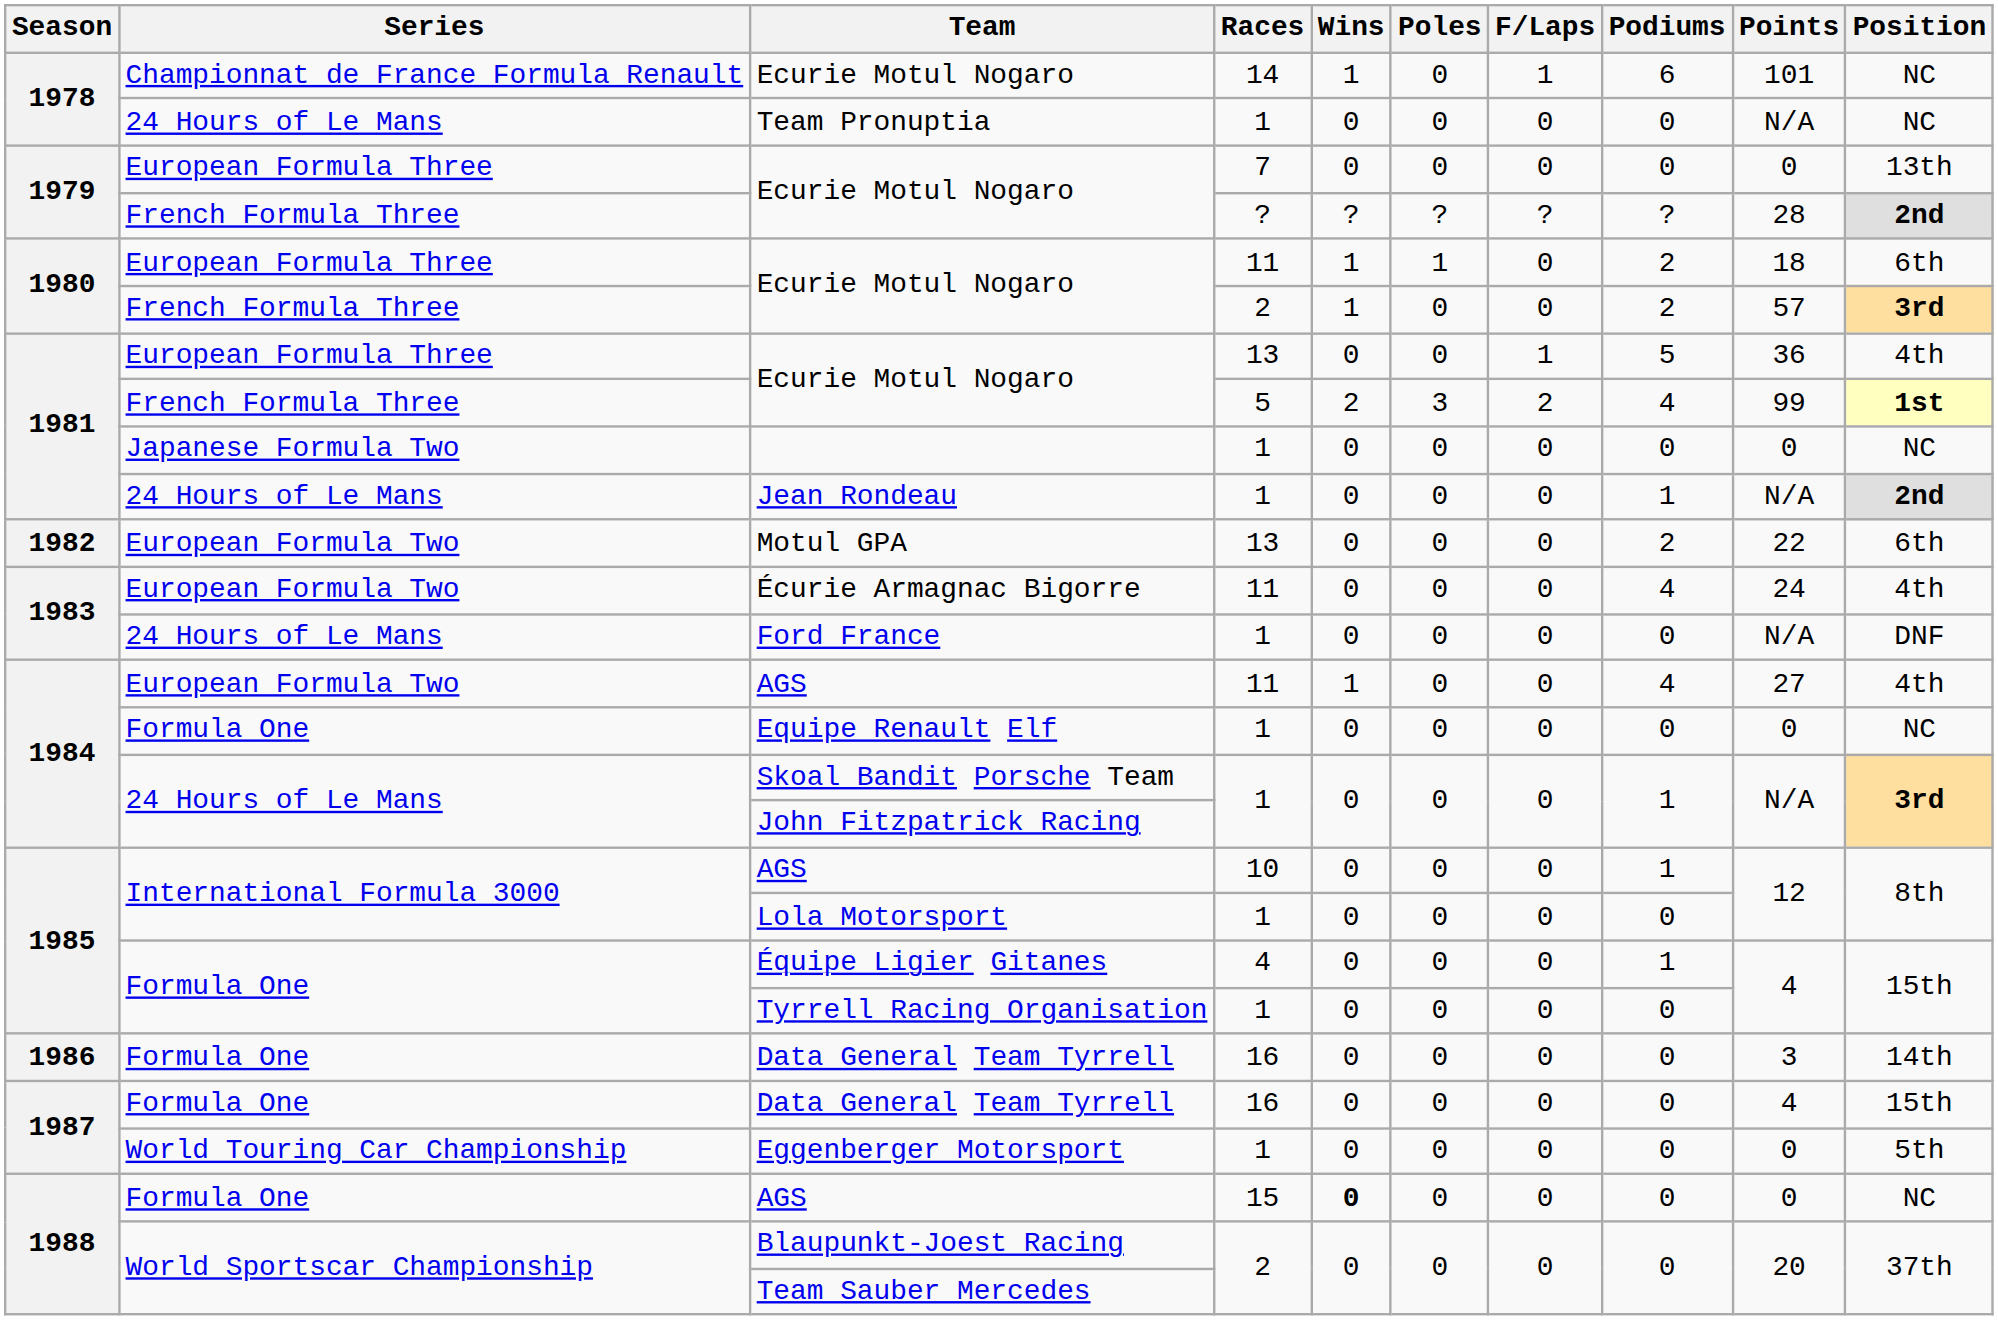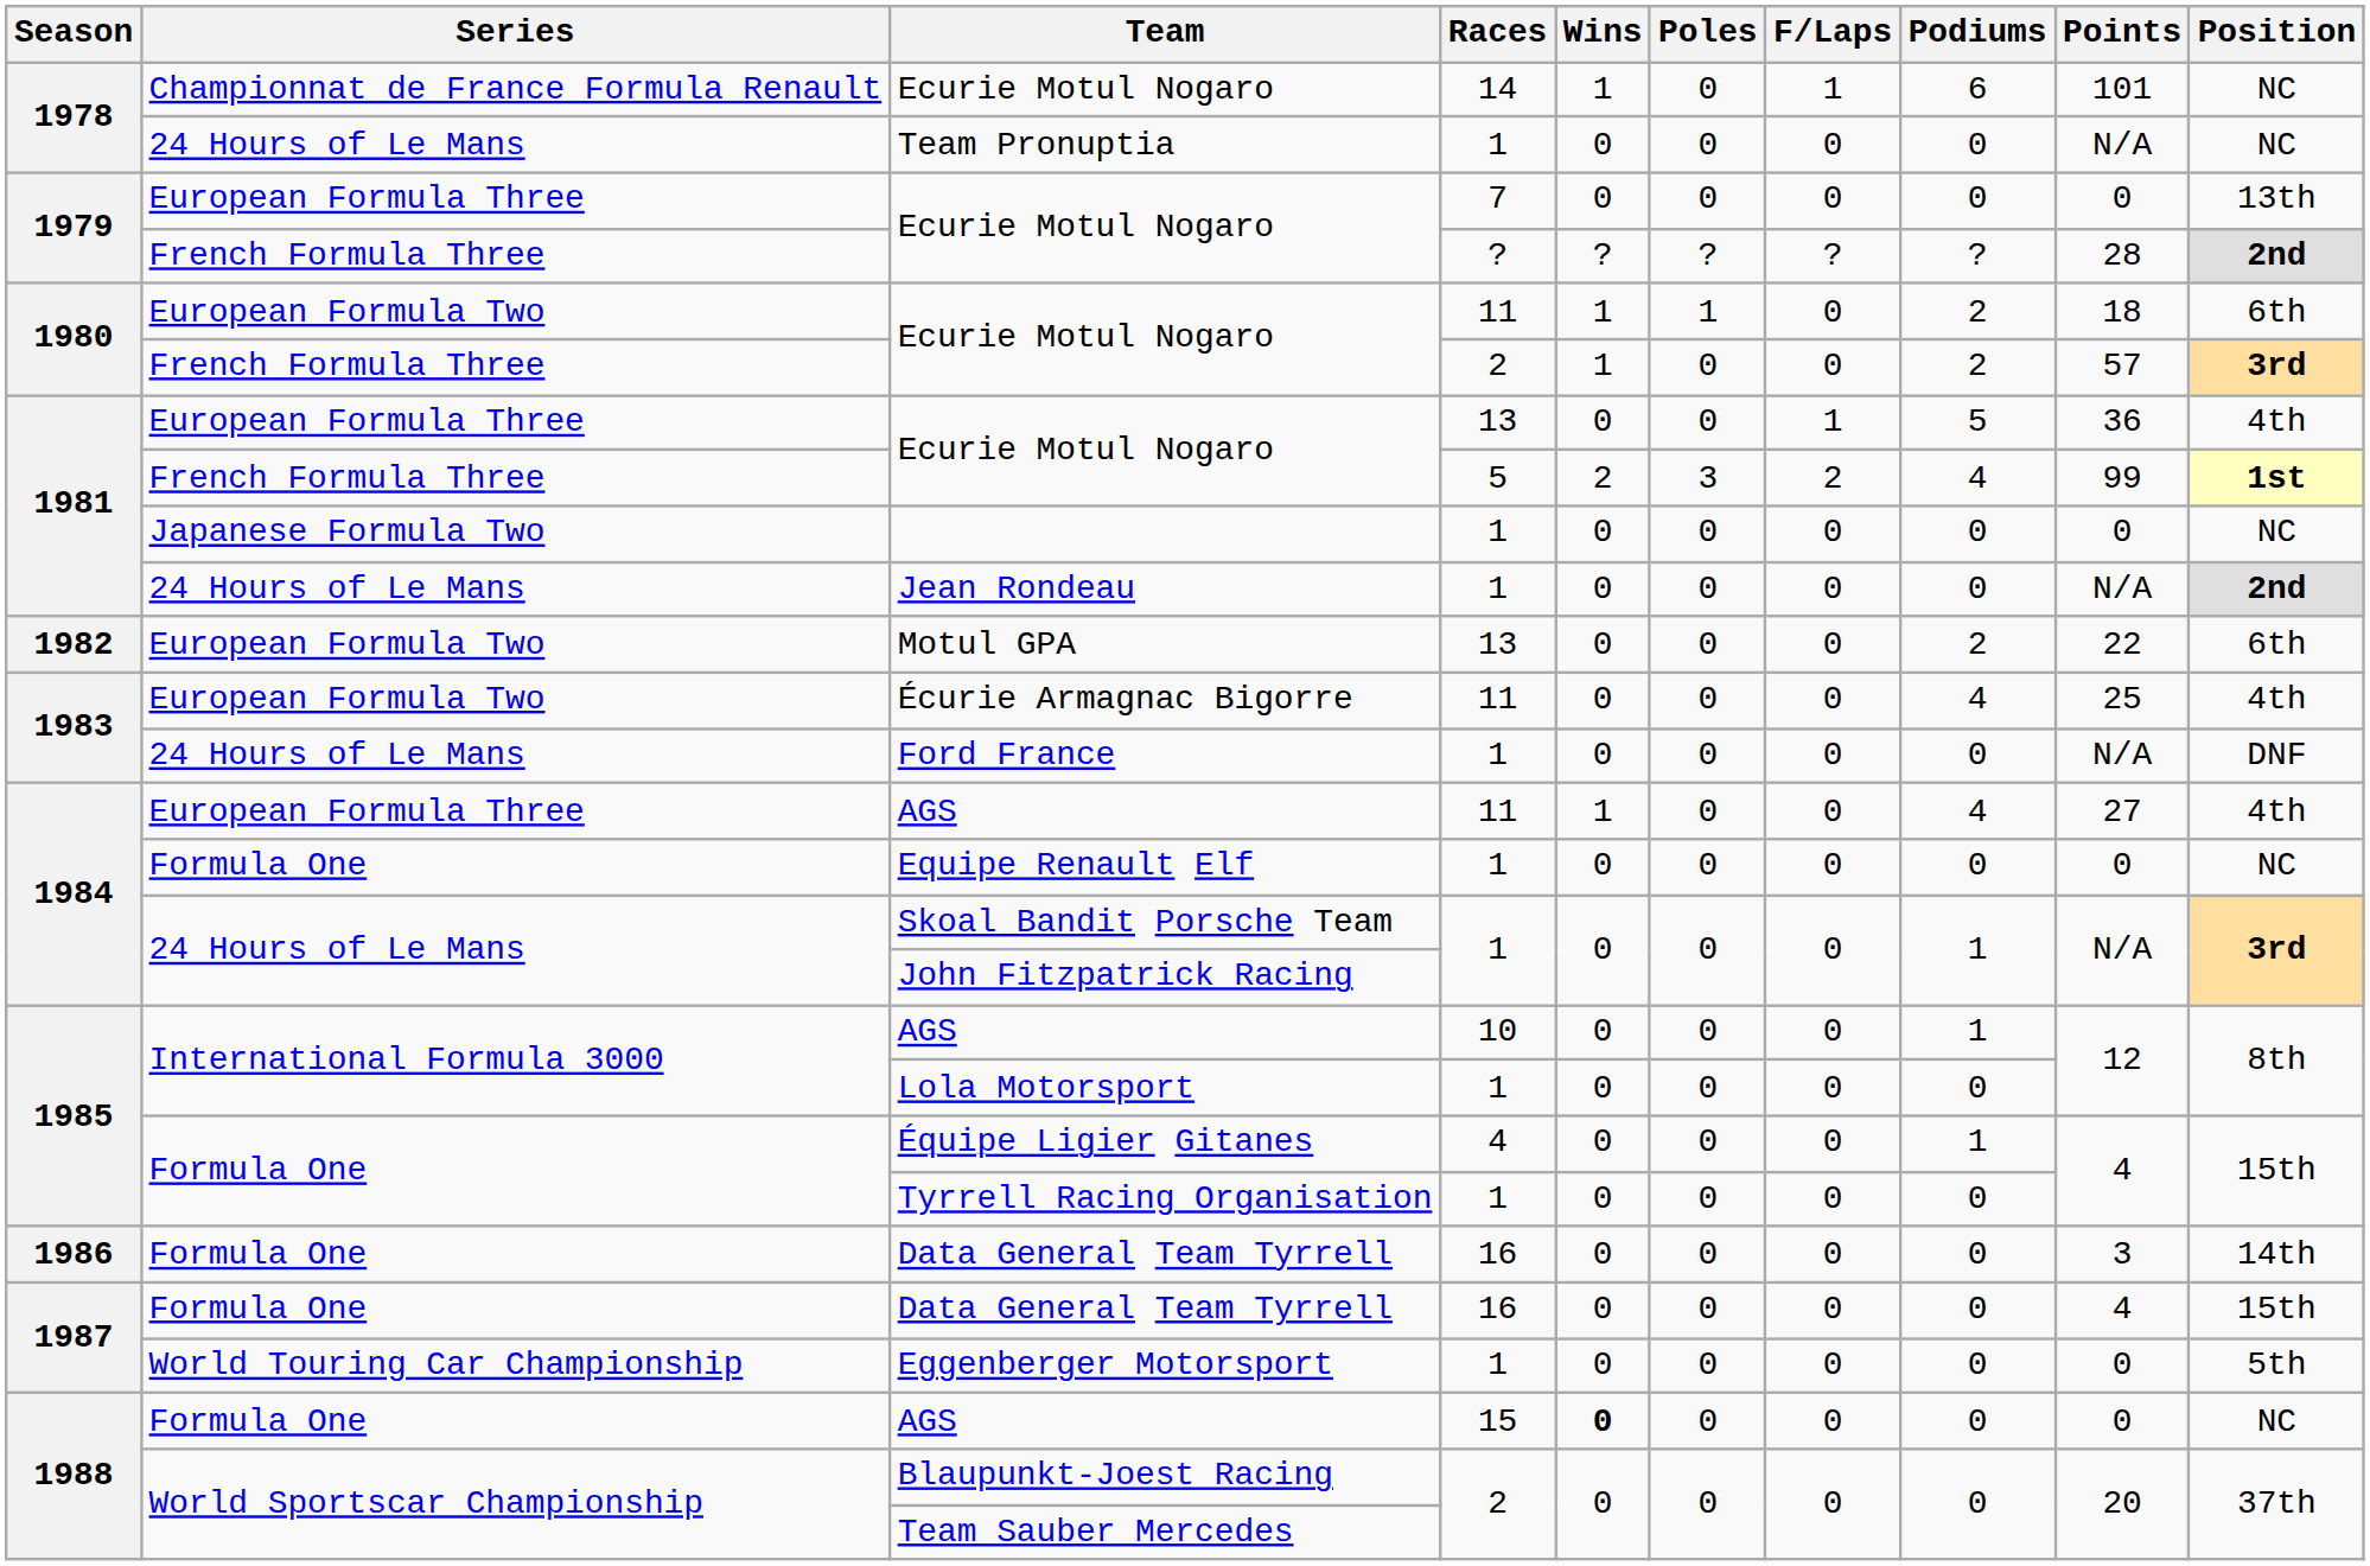 <table class="wikitable" style="font-size: 90%; text-align:center">
 <tr>
 <th>Season</th>
 <th>Series</th>
 <th>Team</th>
 <th>Races</th>
 <th>Wins</th>
 <th>Poles</th>
 <th>F/Laps</th>
 <th>Podiums</th>
 <th>Points</th>
 <th>Position</th>
 </tr>
 <tr>
 <th rowspan=2>1978</th>
 <td align=left nowrap><a href='#'>Championnat de France Formula Renault</a></td>
 <td align=left>Ecurie Motul Nogaro</td>
 <td>14</td>
 <td>1</td>
 <td>0</td>
 <td>1</td>
 <td>6</td>
 <td>101</td>
 <td>NC</td>
 </tr>
 <tr>
 <td align=left><a href='#'>24 Hours of Le Mans</a></td>
 <td align=left>Team Pronuptia</td>
 <td>1</td>
 <td>0</td>
 <td>0</td>
 <td>0</td>
 <td>0</td>
 <td>N/A</td>
 <td>NC</td>
 </tr>
 <tr>
 <th rowspan=2>1979</th>
 <td align=left><a href='#'>European Formula Three</a></td>
 <td rowspan="2" style="text-align:left">Ecurie Motul Nogaro</td>
 <td>7</td>
 <td>0</td>
 <td>0</td>
 <td>0</td>
 <td>0</td>
 <td>0</td>
 <td>13th</td>
 </tr>
 <tr>
 <td align=left><a href='#'>French Formula Three</a></td>
 <td>?</td>
 <td>?</td>
 <td>?</td>
 <td>?</td>
 <td>?</td>
 <td>28</td>
 <td style="background:#DFDFDF"><strong>2nd</strong></td>
 </tr>
 <tr>
 <th rowspan=2>1980</th>
-<td align=left><a href='#'>European Formula Three</a></td>
+<td align=left><a href='#'>European Formula Two</a></td>
 <td rowspan="2" style="text-align:left">Ecurie Motul Nogaro</td>
 <td>11</td>
 <td>1</td>
 <td>1</td>
 <td>0</td>
 <td>2</td>
 <td>18</td>
 <td>6th</td>
 </tr>
 <tr>
 <td align=left><a href='#'>French Formula Three</a></td>
 <td>2</td>
 <td>1</td>
 <td>0</td>
 <td>0</td>
 <td>2</td>
 <td>57</td>
 <td style="background:#FFDF9F"><strong>3rd</strong></td>
 </tr>
 <tr>
 <th rowspan=4>1981</th>
 <td align=left><a href='#'>European Formula Three</a></td>
 <td rowspan="2" style="text-align:left">Ecurie Motul Nogaro</td>
 <td>13</td>
 <td>0</td>
 <td>0</td>
 <td>1</td>
 <td>5</td>
 <td>36</td>
 <td>4th</td>
 </tr>
 <tr>
 <td align=left><a href='#'>French Formula Three</a></td>
 <td>5</td>
 <td>2</td>
 <td>3</td>
 <td>2</td>
 <td>4</td>
 <td>99</td>
 <td style="background:#FFFFBF"><strong>1st</strong></td>
 </tr>
 <tr>
 <td align=left><a href='#'>Japanese Formula Two</a></td>
 <td align=left></td>
 <td>1</td>
 <td>0</td>
 <td>0</td>
 <td>0</td>
 <td>0</td>
 <td>0</td>
 <td>NC</td>
 </tr>
 <tr>
 <td align=left><a href='#'>24 Hours of Le Mans</a></td>
 <td align=left><a href='#'>Jean Rondeau</a></td>
 <td>1</td>
 <td>0</td>
 <td>0</td>
 <td>0</td>
-<td>1</td>
+<td>0</td>
 <td>N/A</td>
 <td style="background:#DFDFDF"><strong>2nd</strong></td>
 </tr>
 <tr>
 <th>1982</th>
 <td align=left><a href='#'>European Formula Two</a></td>
 <td align=left>Motul GPA</td>
 <td>13</td>
 <td>0</td>
 <td>0</td>
 <td>0</td>
 <td>2</td>
 <td>22</td>
 <td>6th</td>
 </tr>
 <tr>
 <th rowspan=2>1983</th>
 <td align=left><a href='#'>European Formula Two</a></td>
 <td align=left>Écurie Armagnac Bigorre</td>
 <td>11</td>
 <td>0</td>
 <td>0</td>
 <td>0</td>
 <td>4</td>
-<td>24</td>
+<td>25</td>
 <td>4th</td>
 </tr>
 <tr>
 <td align=left><a href='#'>24 Hours of Le Mans</a></td>
 <td align=left><a href='#'>Ford France</a></td>
 <td>1</td>
 <td>0</td>
 <td>0</td>
 <td>0</td>
 <td>0</td>
 <td>N/A</td>
 <td>DNF</td>
 </tr>
 <tr>
 <th rowspan=4>1984</th>
-<td align=left><a href='#'>European Formula Two</a></td>
+<td align=left><a href='#'>European Formula Three</a></td>
 <td align=left><a href='#'>AGS</a></td>
 <td>11</td>
 <td>1</td>
 <td>0</td>
 <td>0</td>
 <td>4</td>
 <td>27</td>
 <td>4th</td>
 </tr>
 <tr>
 <td align=left><a href='#'>Formula One</a></td>
 <td align=left><a href='#'>Equipe Renault</a> <a href='#'>Elf</a></td>
 <td>1</td>
 <td>0</td>
 <td>0</td>
 <td>0</td>
 <td>0</td>
 <td>0</td>
 <td>NC</td>
 </tr>
 <tr>
 <td rowspan="2" style="text-align:left"><a href='#'>24 Hours of Le Mans</a></td>
 <td align=left nowrap><a href='#'>Skoal Bandit</a> <a href='#'>Porsche</a> Team</td>
 <td rowspan=2>1</td>
 <td rowspan=2>0</td>
 <td rowspan=2>0</td>
 <td rowspan=2>0</td>
 <td rowspan=2>1</td>
 <td rowspan=2>N/A</td>
 <td rowspan=2 style="background:#FFDF9F;"><strong>3rd</strong></td>
 </tr>
 <tr>
 <td align=left><a href='#'>John Fitzpatrick Racing</a></td>
 </tr>
 <tr>
 <th rowspan=4>1985</th>
 <td rowspan="2" style="text-align:left"><a href='#'>International Formula 3000</a></td>
 <td align=left><a href='#'>AGS</a></td>
 <td>10</td>
 <td>0</td>
 <td>0</td>
 <td>0</td>
 <td>1</td>
 <td rowspan=2>12</td>
 <td rowspan=2>8th</td>
 </tr>
 <tr>
 <td align=left><a href='#'>Lola Motorsport</a></td>
 <td>1</td>
 <td>0</td>
 <td>0</td>
 <td>0</td>
 <td>0</td>
 </tr>
 <tr>
 <td rowspan="2" style="text-align:left"><a href='#'>Formula One</a></td>
 <td align=left><a href='#'>Équipe Ligier</a> <a href='#'>Gitanes</a></td>
 <td>4</td>
 <td>0</td>
 <td>0</td>
 <td>0</td>
 <td>1</td>
 <td rowspan=2>4</td>
 <td rowspan=2>15th</td>
 </tr>
 <tr>
 <td align=left><a href='#'>Tyrrell Racing Organisation</a></td>
 <td>1</td>
 <td>0</td>
 <td>0</td>
 <td>0</td>
 <td>0</td>
 </tr>
 <tr>
 <th>1986</th>
 <td align=left><a href='#'>Formula One</a></td>
 <td align=left><a href='#'>Data General</a> <a href='#'>Team Tyrrell</a></td>
 <td>16</td>
 <td>0</td>
 <td>0</td>
 <td>0</td>
 <td>0</td>
 <td>3</td>
 <td>14th</td>
 </tr>
 <tr>
 <th rowspan=2>1987</th>
 <td align=left><a href='#'>Formula One</a></td>
 <td align=left><a href='#'>Data General</a> <a href='#'>Team Tyrrell</a></td>
 <td>16</td>
 <td>0</td>
 <td>0</td>
 <td>0</td>
 <td>0</td>
 <td>4</td>
 <td>15th</td>
 </tr>
 <tr>
 <td align=left><a href='#'>World Touring Car Championship</a></td>
 <td align=left><a href='#'>Eggenberger Motorsport</a></td>
 <td>1</td>
 <td>0</td>
 <td>0</td>
 <td>0</td>
 <td>0</td>
 <td>0</td>
 <td>5th</td>
 </tr>
 <tr>
 <th rowspan=3>1988</th>
 <td align=left><a href='#'>Formula One</a></td>
 <td align=left><a href='#'>AGS</a></td>
 <td>15</td>
 <td><strong>0</strong></td>
 <td>0</td>
 <td>0</td>
 <td>0</td>
 <td>0</td>
 <td>NC</td>
 </tr>
 <tr>
 <td rowspan="2" style="text-align:left"><a href='#'>World Sportscar Championship</a></td>
 <td align=left><a href='#'>Blaupunkt-Joest Racing</a></td>
 <td rowspan=2>2</td>
 <td rowspan=2>0</td>
 <td rowspan=2>0</td>
 <td rowspan=2>0</td>
 <td rowspan=2>0</td>
 <td rowspan=2>20</td>
 <td rowspan=2>37th</td>
 </tr>
 <tr>
 <td align=left><a href='#'>Team Sauber Mercedes</a></td>
 </tr>
 </table>
